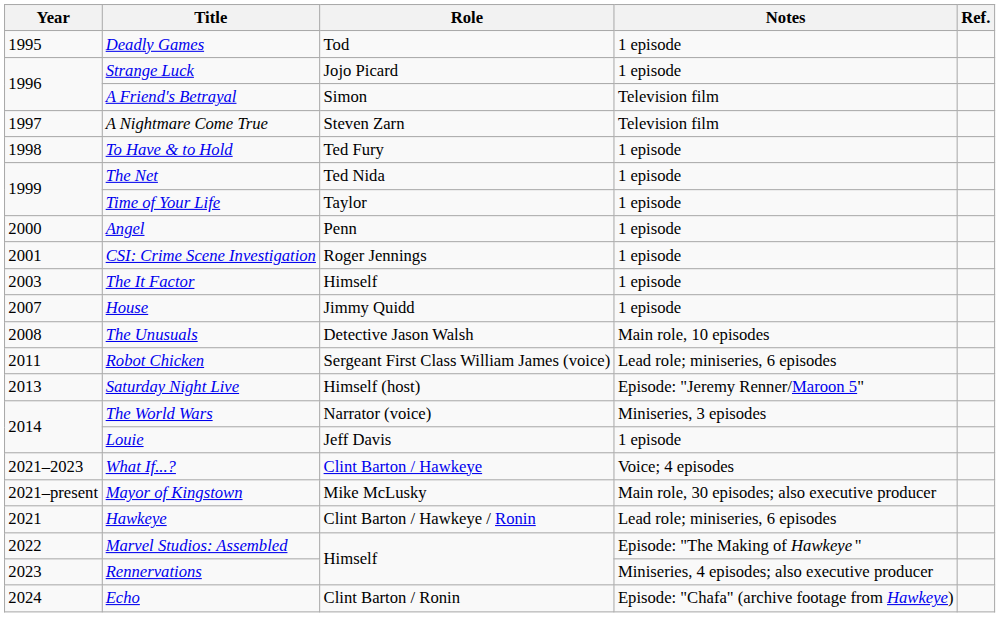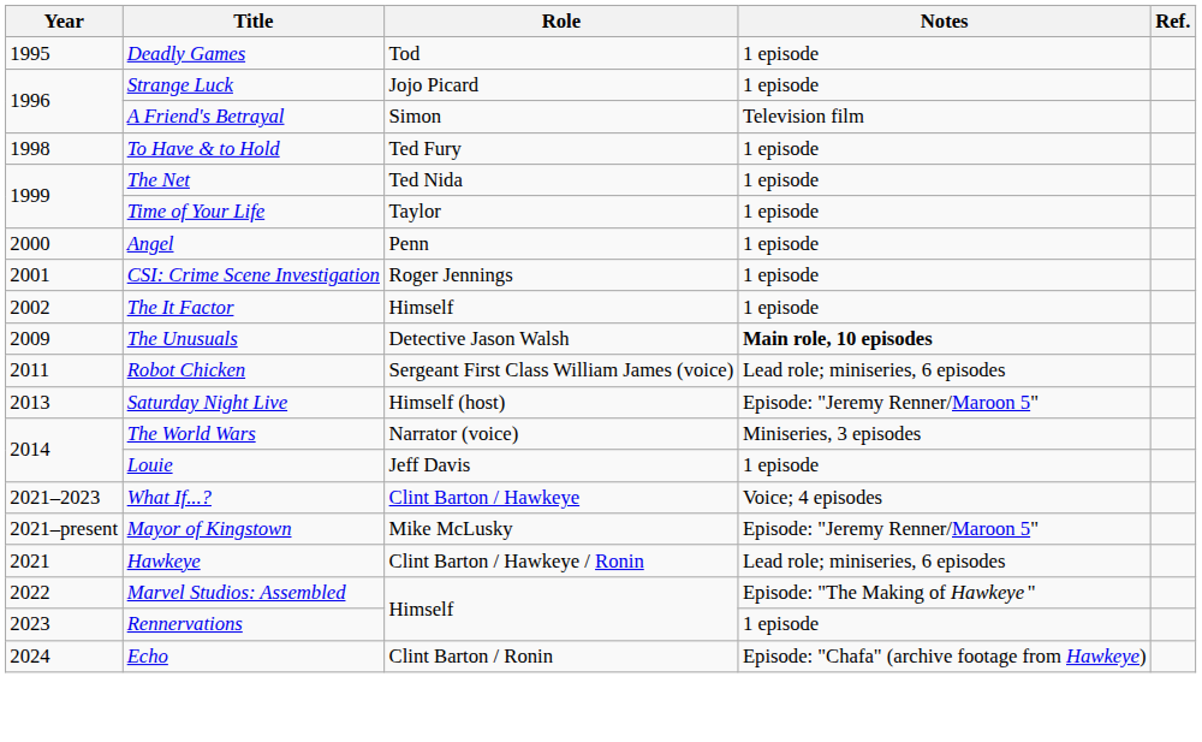 <table class="wikitable">
 <tr>
 <th>Year</th>
 <th>Title</th>
 <th>Role</th>
 <th>Notes</th>
 <th>Ref.</th>
 </tr>
 <tr>
 <td>1995</td>
 <td><em><a href='#'>Deadly Games</a></em></td>
 <td>Tod</td>
 <td>1 episode</td>
 <td></td>
 </tr>
 <tr>
 <td rowspan=2>1996</td>
 <td><em><a href='#'>Strange Luck</a></em></td>
 <td>Jojo Picard</td>
 <td>1 episode</td>
 <td></td>
 </tr>
 <tr>
 <td><em><a href='#'>A Friend's Betrayal</a></em></td>
 <td>Simon</td>
-<td>Television film</td>
-<td></td>
-</tr>
-<tr>
-<td>1997</td>
-<td><em>A Nightmare Come True</em></td>
-<td>Steven Zarn</td>
 <td>Television film</td>
 <td></td>
 </tr>
 <tr>
 <td>1998</td>
 <td><em><a href='#'>To Have & to Hold</a></em></td>
 <td>Ted Fury</td>
 <td>1 episode</td>
 <td></td>
 </tr>
 <tr>
 <td rowspan=2>1999</td>
 <td><em><a href='#'>The Net</a></em></td>
 <td>Ted Nida</td>
 <td>1 episode</td>
 <td></td>
 </tr>
 <tr>
 <td><em><a href='#'>Time of Your Life</a></em></td>
 <td>Taylor</td>
 <td>1 episode</td>
 <td></td>
 </tr>
 <tr>
 <td>2000</td>
 <td><em><a href='#'>Angel</a></em></td>
 <td>Penn</td>
 <td>1 episode</td>
 <td></td>
 </tr>
 <tr>
 <td>2001</td>
 <td><em><a href='#'>CSI: Crime Scene Investigation</a></em></td>
 <td>Roger Jennings</td>
 <td>1 episode</td>
 <td></td>
 </tr>
 <tr>
-<td>2003</td>
+<td>2002</td>
 <td><em><a href='#'>The It Factor</a></em></td>
 <td>Himself</td>
 <td>1 episode</td>
 <td></td>
 </tr>
 <tr>
-<td>2007</td>
-<td><em><a href='#'>House</a></em></td>
-<td>Jimmy Quidd</td>
-<td>1 episode</td>
-<td></td>
-</tr>
-<tr>
-<td>2008</td>
+<td>2009</td>
 <td><em><a href='#'>The Unusuals</a></em></td>
 <td>Detective Jason Walsh</td>
-<td>Main role, 10 episodes</td>
+<td><strong>Main role, 10 episodes</strong></td>
 <td></td>
 </tr>
 <tr>
 <td>2011</td>
 <td><em><a href='#'>Robot Chicken</a></em></td>
 <td>Sergeant First Class William James (voice)</td>
 <td>Lead role; miniseries, 6 episodes</td>
 <td></td>
 </tr>
 <tr>
 <td>2013</td>
 <td><em><a href='#'>Saturday Night Live</a></em></td>
 <td>Himself (host)</td>
 <td>Episode: "Jeremy Renner/<a href='#'>Maroon 5</a>"</td>
 <td></td>
 </tr>
 <tr>
 <td rowspan=2>2014</td>
 <td><em><a href='#'>The World Wars</a></em></td>
 <td>Narrator (voice)</td>
 <td>Miniseries, 3 episodes</td>
 <td></td>
 </tr>
 <tr>
 <td><em><a href='#'>Louie</a></em></td>
 <td>Jeff Davis</td>
 <td>1 episode</td>
 <td></td>
 </tr>
 <tr>
 <td>2021–2023</td>
 <td><em><a href='#'>What If...?</a></em></td>
 <td><a href='#'>Clint Barton / Hawkeye</a></td>
 <td>Voice; 4 episodes</td>
 <td></td>
 </tr>
 <tr>
 <td>2021–present</td>
 <td><em><a href='#'>Mayor of Kingstown</a></em></td>
 <td>Mike McLusky</td>
-<td>Main role, 30 episodes; also executive producer</td>
+<td>Episode: "Jeremy Renner/<a href='#'>Maroon 5</a>"</td>
 <td></td>
 </tr>
 <tr>
 <td>2021</td>
 <td><em><a href='#'>Hawkeye</a></em></td>
 <td>Clint Barton / Hawkeye / <a href='#'>Ronin</a></td>
 <td>Lead role; miniseries, 6 episodes</td>
 <td></td>
 </tr>
 <tr>
 <td>2022</td>
 <td><em><a href='#'>Marvel Studios: Assembled</a></em></td>
 <td rowspan=2>Himself</td>
 <td>Episode: "The Making of <em>Hawkeye </em> "</td>
 <td></td>
 </tr>
 <tr>
 <td>2023</td>
 <td><em><a href='#'>Rennervations</a></em></td>
-<td>Miniseries, 4 episodes; also executive producer</td>
+<td>1 episode</td>
 <td></td>
 </tr>
 <tr>
 <td>2024</td>
 <td><em><a href='#'>Echo</a></em></td>
 <td>Clint Barton / Ronin</td>
 <td>Episode: "Chafa" (archive footage from <em><a href='#'>Hawkeye</a></em>)</td>
 <td></td>
 </tr>
 </table>
